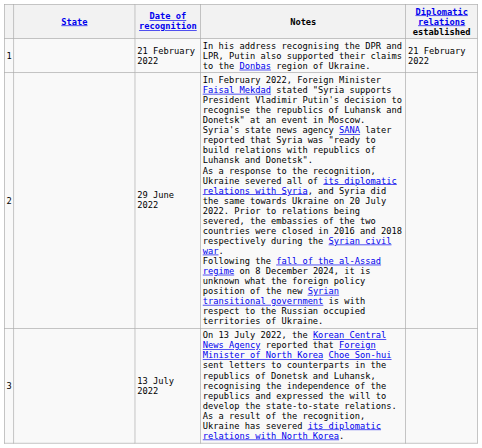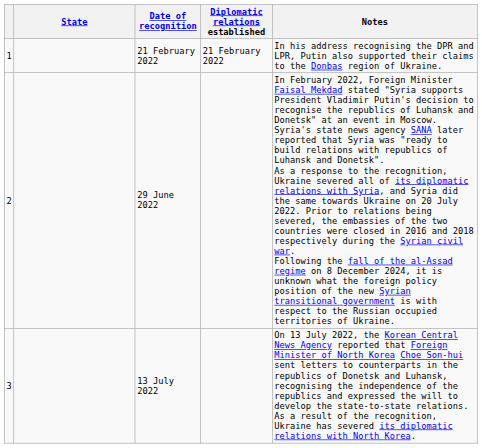 <table class="wikitable sortable" align=center width=80%>
 <tr>
 <th></th>
 <th width=175px><a href='#'>State</a></th>
 <th><a href='#'>Date of recognition</a></th>
+<th><a href='#'>Diplomatic relations</a> established</th>
 <th class="unsortable">Notes</th>
-<th><a href='#'>Diplomatic relations</a> established</th>
 </tr>
 <tr>
 <td>1</td>
 <td></td>
 <td>21 February 2022</td>
+<td>21 February 2022</td>
 <td>In his address recognising the DPR and LPR, Putin also supported their claims to the <a href='#'>Donbas</a> region of Ukraine.<br></td>
-<td>21 February 2022</td>
 </tr>
 <tr>
 <td>2</td>
 <td></td>
 <td>29 June 2022</td>
+<td></td>
 <td>In February 2022, Foreign Minister <a href='#'>Faisal Mekdad</a> stated "Syria supports President Vladimir Putin's decision to recognise the republics of Luhansk and Donetsk" at an event in Moscow. Syria's state news agency <a href='#'>SANA</a> later reported that Syria was "ready to build relations with republics of Luhansk and Donetsk".<br>As a response to the recognition, Ukraine severed all of <a href='#'>its diplomatic relations with Syria</a>, and Syria did the same towards Ukraine on 20 July 2022. Prior to relations being severed, the embassies of the two countries were closed in 2016 and 2018 respectively during the <a href='#'>Syrian civil war</a>.<br>Following the <a href='#'>fall of the al-Assad regime</a> on 8 December 2024, it is unknown what the foreign policy position of the new <a href='#'>Syrian transitional government</a> is with respect to the Russian occupied territories of Ukraine.</td>
-<td></td>
 </tr>
 <tr>
 <td>3</td>
 <td></td>
 <td>13 July 2022</td>
+<td></td>
 <td>On 13 July 2022, the <a href='#'>Korean Central News Agency</a> reported that <a href='#'>Foreign Minister of North Korea</a> <a href='#'>Choe Son-hui</a> sent letters to counterparts in the republics of Donetsk and Luhansk, recognising the independence of the republics and expressed the will to develop the state-to-state relations.<br>As a result of the recognition, Ukraine has severed <a href='#'>its diplomatic relations with North Korea</a>.</td>
-<td></td>
 </tr>
 </table>
